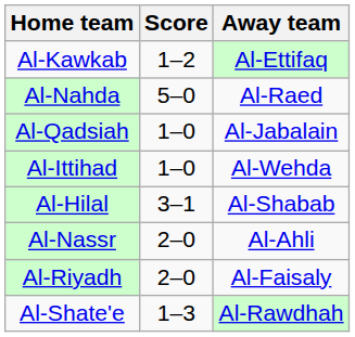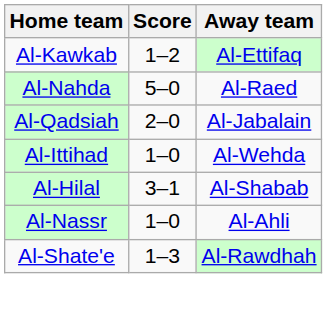 <table class="wikitable" style="text-align: center">
 <tr>
 <th>Home team</th>
 <th>Score</th>
 <th>Away team</th>
 </tr>
 <tr>
 <td><a href='#'>Al-Kawkab</a></td>
 <td>1–2</td>
 <td bgcolor="ccffcc"><a href='#'>Al-Ettifaq</a></td>
 </tr>
 <tr>
 <td bgcolor="ccffcc"><a href='#'>Al-Nahda</a></td>
 <td>5–0</td>
 <td><a href='#'>Al-Raed</a></td>
 </tr>
 <tr>
 <td bgcolor="ccffcc"><a href='#'>Al-Qadsiah</a></td>
-<td>1–0</td>
+<td>2–0</td>
 <td><a href='#'>Al-Jabalain</a></td>
 </tr>
 <tr>
 <td bgcolor="ccffcc"><a href='#'>Al-Ittihad</a></td>
 <td>1–0</td>
 <td><a href='#'>Al-Wehda</a></td>
 </tr>
 <tr>
 <td bgcolor="ccffcc"><a href='#'>Al-Hilal</a></td>
 <td>3–1</td>
 <td><a href='#'>Al-Shabab</a></td>
 </tr>
 <tr>
 <td bgcolor="ccffcc"><a href='#'>Al-Nassr</a></td>
-<td>2–0</td>
+<td>1–0</td>
 <td><a href='#'>Al-Ahli</a></td>
-</tr>
-<tr>
-<td bgcolor="ccffcc"><a href='#'>Al-Riyadh</a></td>
-<td>2–0</td>
-<td><a href='#'>Al-Faisaly</a></td>
 </tr>
 <tr>
 <td><a href='#'>Al-Shate'e</a></td>
 <td>1–3 </td>
 <td bgcolor="ccffcc"><a href='#'>Al-Rawdhah</a></td>
 </tr>
 </table>
